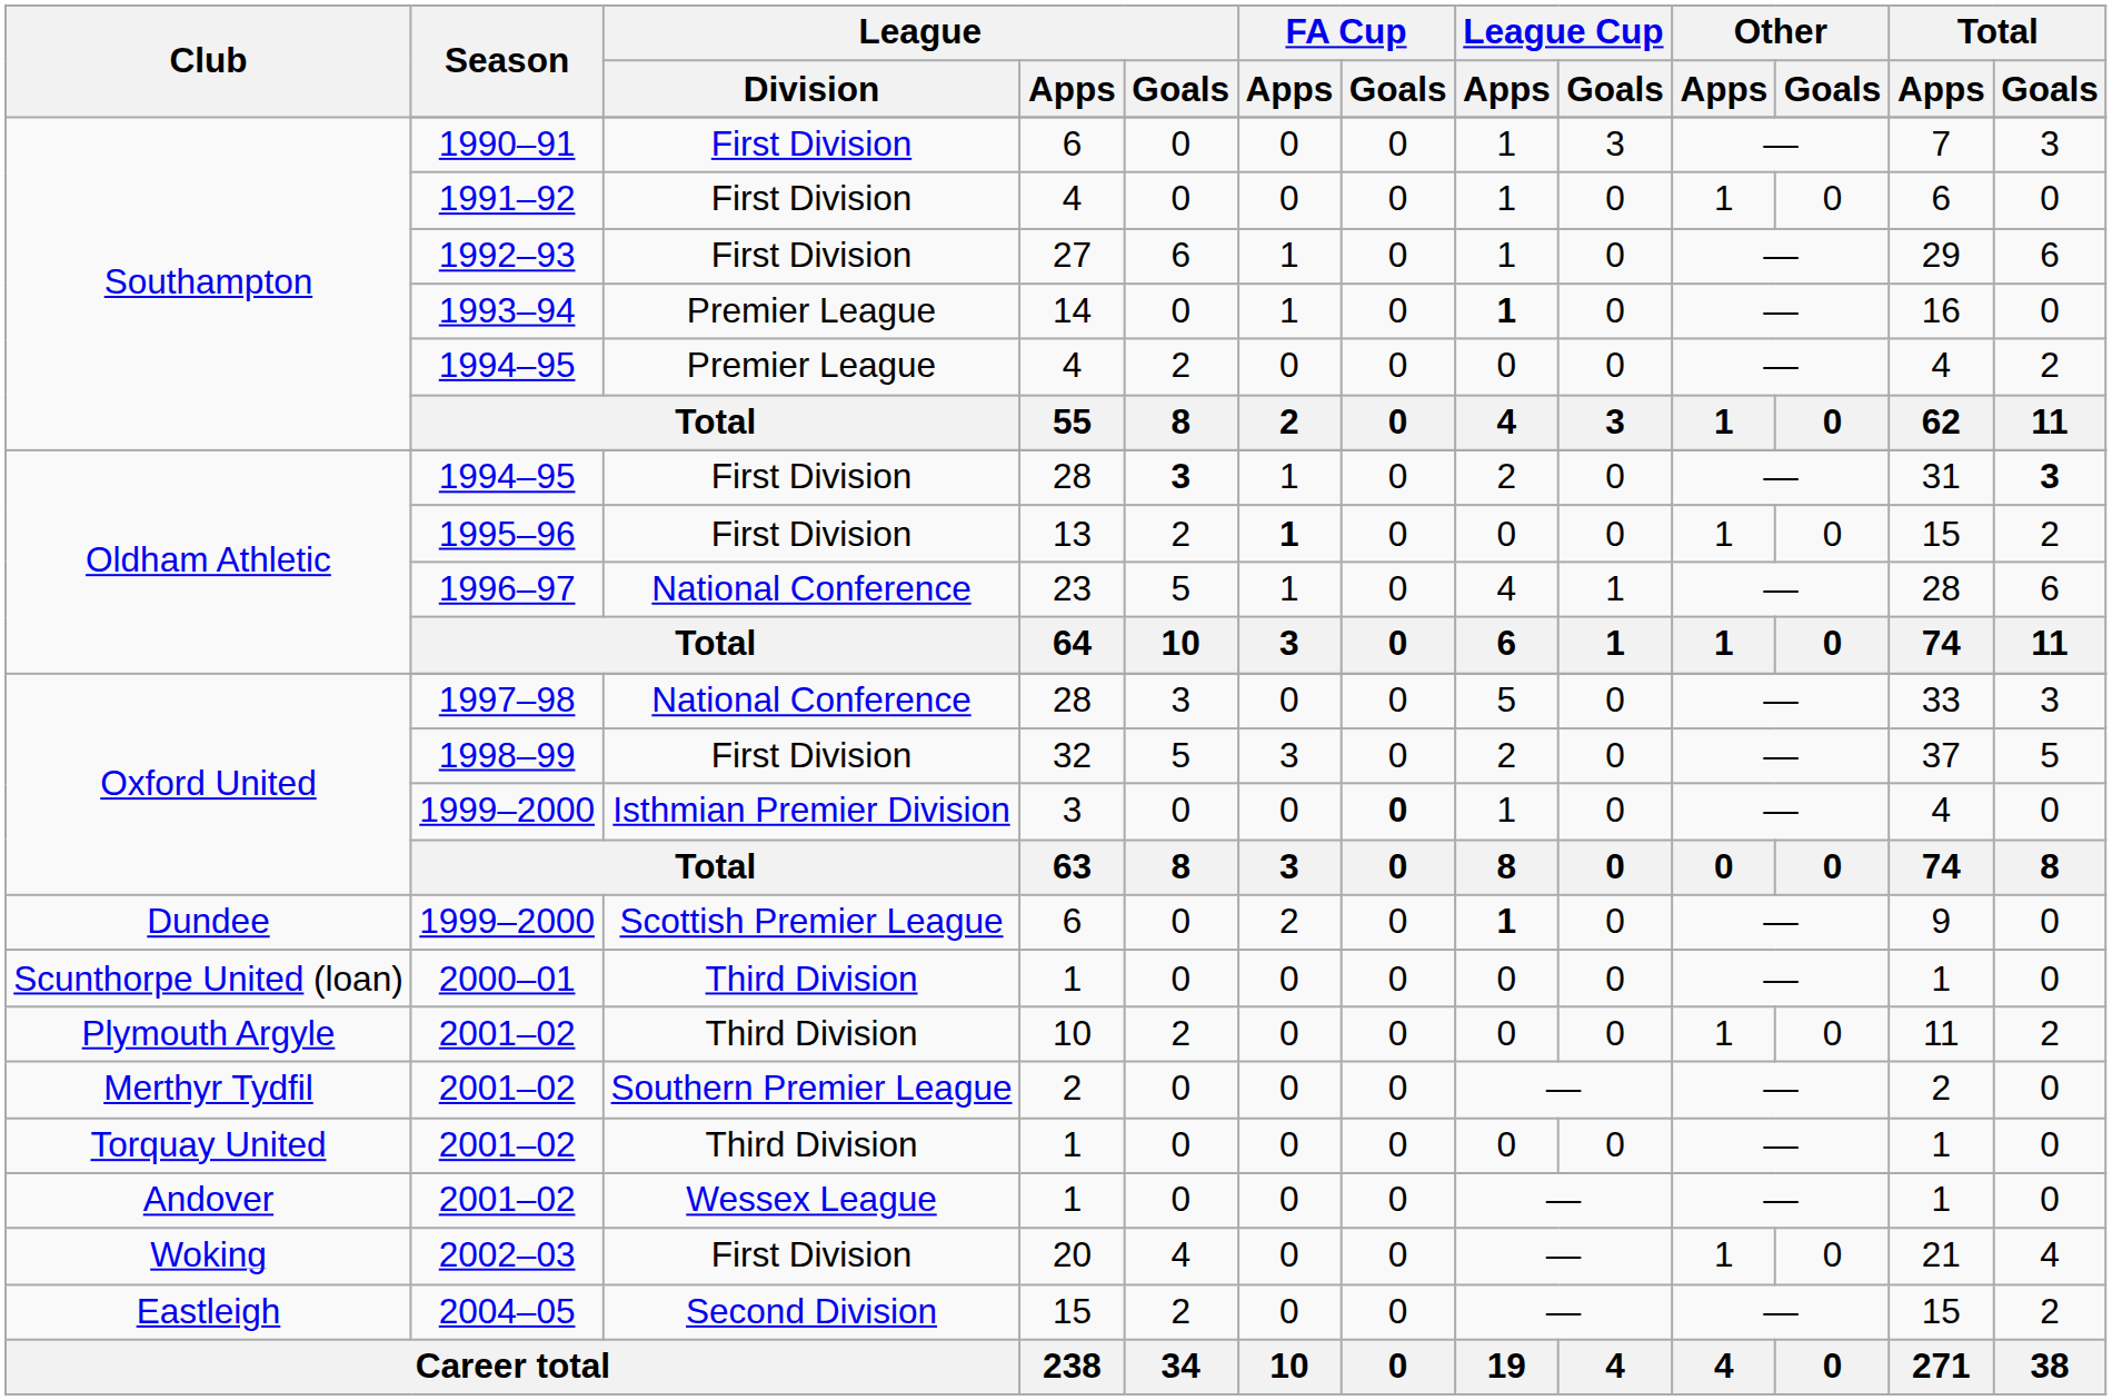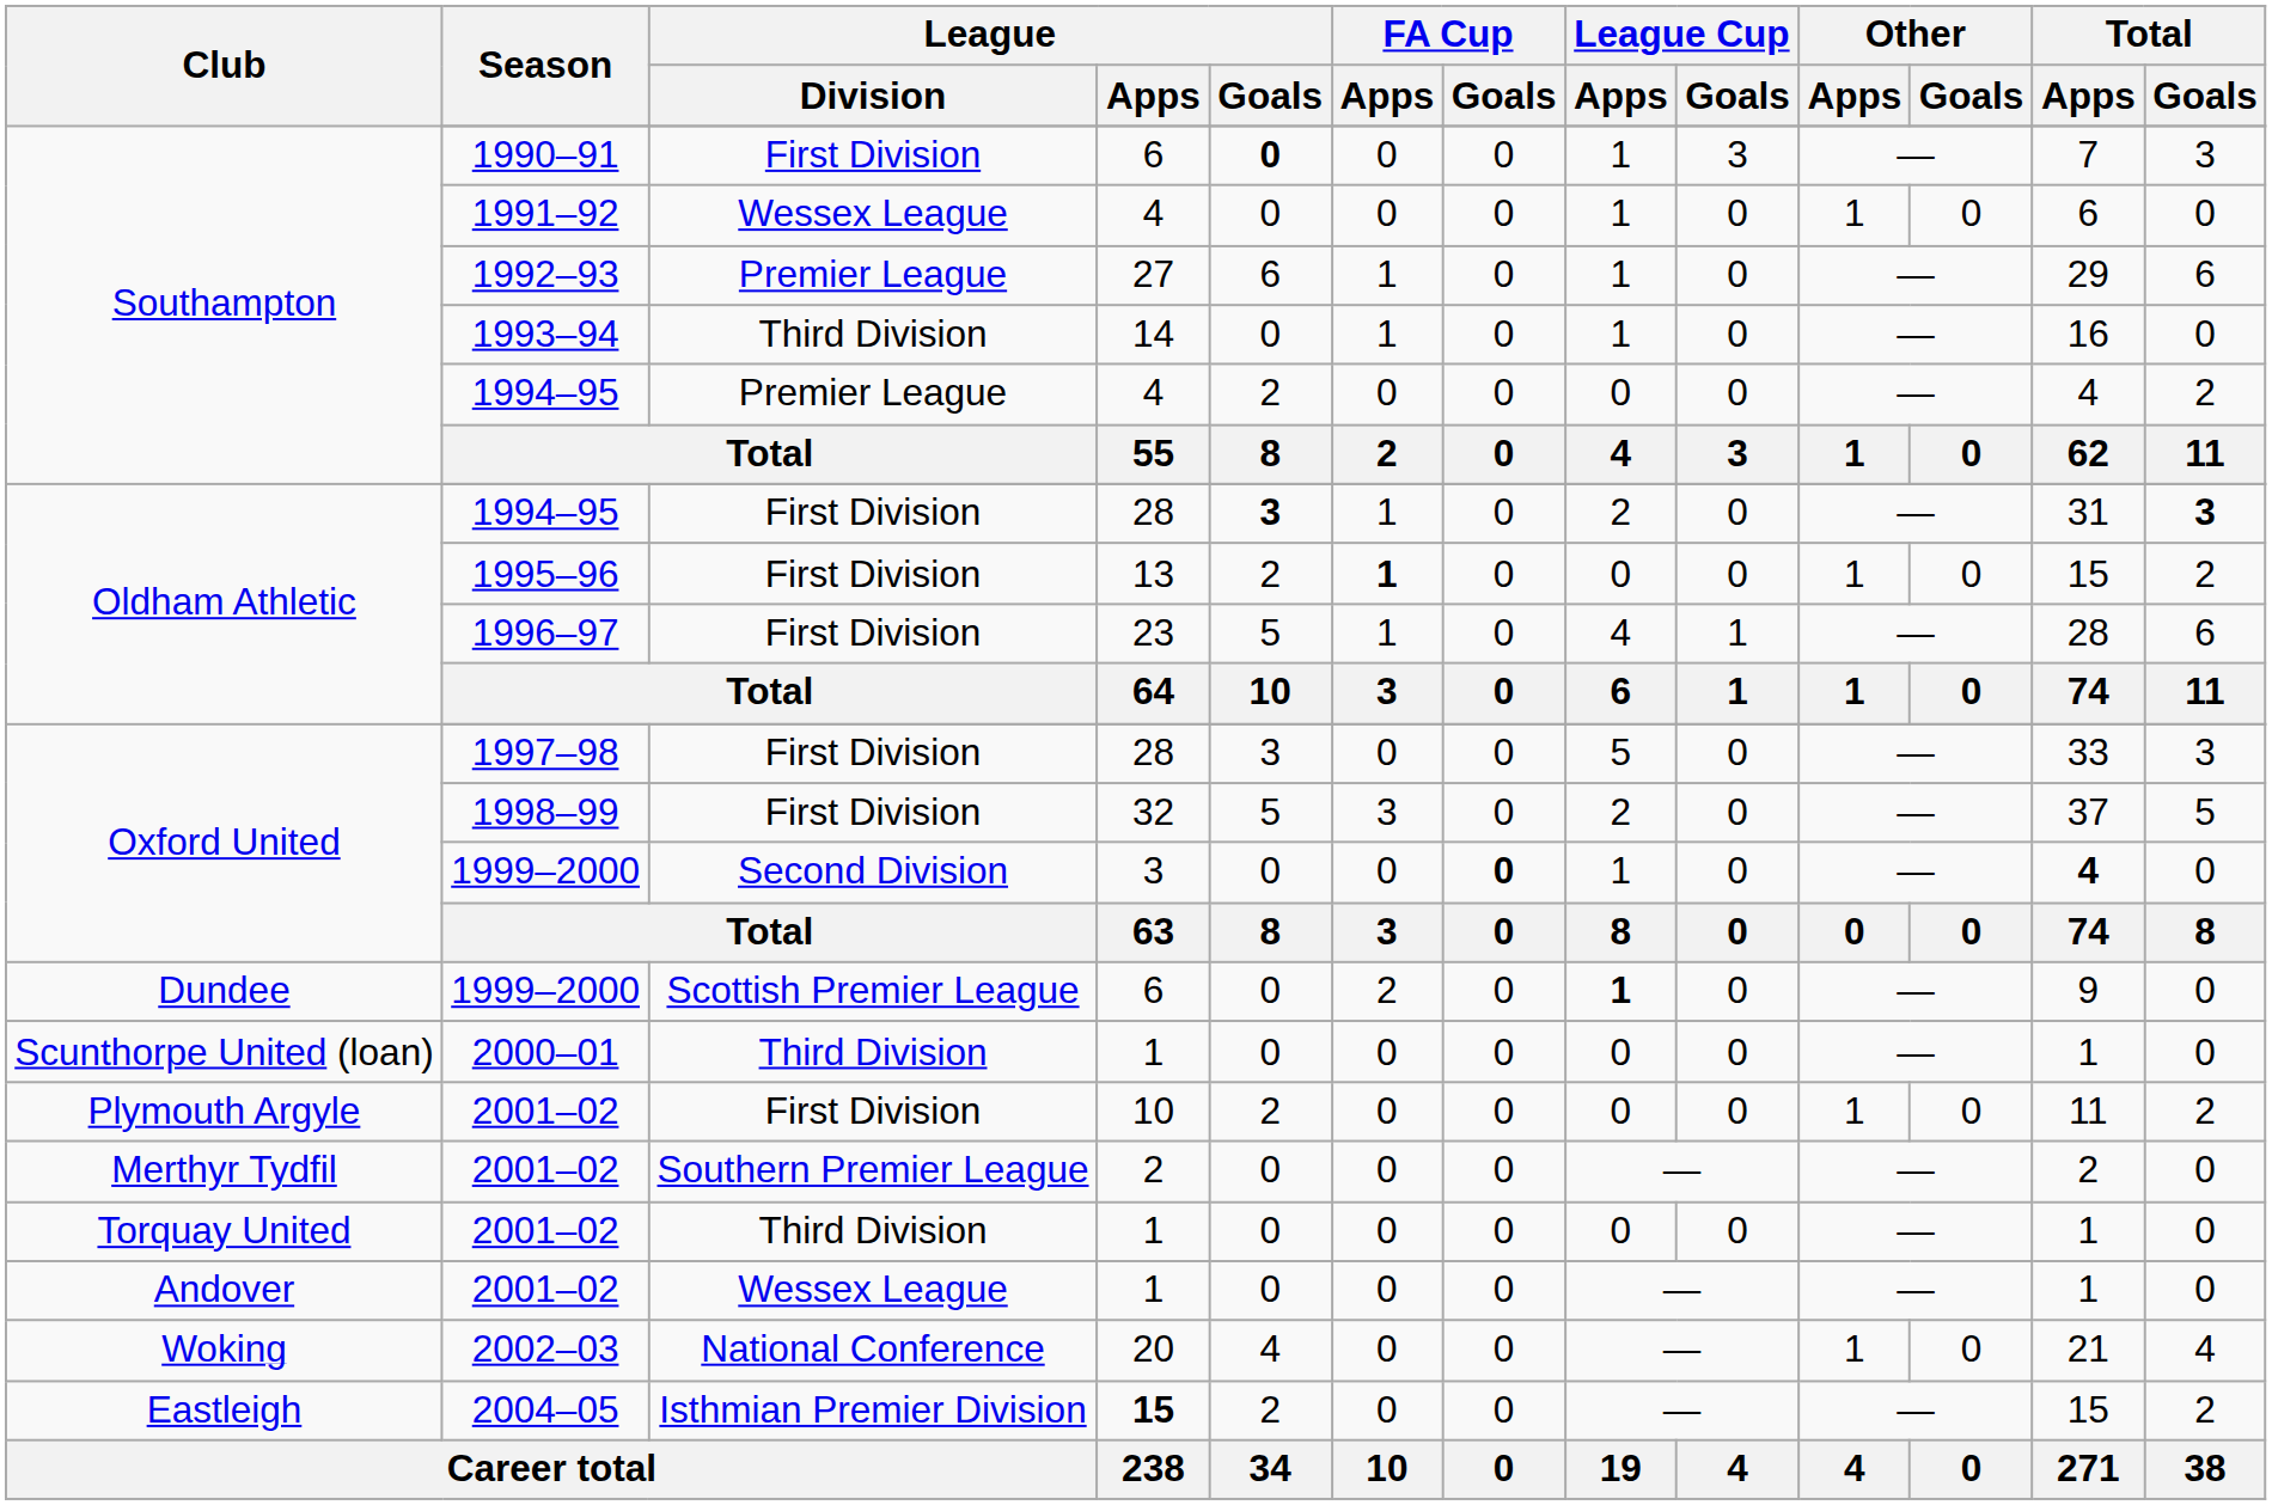 <table class=wikitable style=text-align:center>
 <tr>
 <th rowspan=2>Club</th>
 <th rowspan=2>Season</th>
 <th colspan=3>League</th>
 <th colspan=2><a href='#'>FA Cup</a></th>
 <th colspan=2><a href='#'>League Cup</a></th>
 <th colspan=2>Other</th>
 <th colspan=2>Total</th>
 </tr>
 <tr>
 <th>Division</th>
 <th>Apps</th>
 <th>Goals</th>
 <th>Apps</th>
 <th>Goals</th>
 <th>Apps</th>
 <th>Goals</th>
 <th>Apps</th>
 <th>Goals</th>
 <th>Apps</th>
 <th>Goals</th>
 </tr>
 <tr>
 <td rowspan=7><a href='#'>Southampton</a></td>
 </tr>
 <tr>
 <td><a href='#'>1990–91</a></td>
 <td><a href='#'>First Division</a></td>
 <td>6</td>
-<td>0</td>
+<td><strong>0</strong></td>
 <td>0</td>
 <td>0</td>
 <td>1</td>
 <td>3</td>
 <td colspan=2>—</td>
 <td>7</td>
 <td>3</td>
 </tr>
 <tr>
 <td><a href='#'>1991–92</a></td>
-<td>First Division</td>
+<td><a href='#'>Wessex League</a></td>
 <td>4</td>
 <td>0</td>
 <td>0</td>
 <td>0</td>
 <td>1</td>
 <td>0</td>
 <td>1</td>
 <td>0</td>
 <td>6</td>
 <td>0</td>
 </tr>
 <tr>
 <td><a href='#'>1992–93</a></td>
-<td>First Division</td>
+<td><a href='#'>Premier League</a></td>
 <td>27</td>
 <td>6</td>
 <td>1</td>
 <td>0</td>
 <td>1</td>
 <td>0</td>
 <td colspan=2>—</td>
 <td>29</td>
 <td>6</td>
 </tr>
 <tr>
 <td><a href='#'>1993–94</a></td>
-<td>Premier League</td>
+<td>Third Division</td>
 <td>14</td>
 <td>0</td>
 <td>1</td>
 <td>0</td>
-<td><strong>1</strong></td>
+<td>1</td>
 <td>0</td>
 <td colspan=2>—</td>
 <td>16</td>
 <td>0</td>
 </tr>
 <tr>
 <td><a href='#'>1994–95</a></td>
 <td>Premier League</td>
 <td>4</td>
 <td>2</td>
 <td>0</td>
 <td>0</td>
 <td>0</td>
 <td>0</td>
 <td colspan=2>—</td>
 <td>4</td>
 <td>2</td>
 </tr>
 <tr>
 <th colspan=2>Total</th>
 <th>55</th>
 <th>8</th>
 <th>2</th>
 <th>0</th>
 <th>4</th>
 <th>3</th>
 <th>1</th>
 <th>0</th>
 <th>62</th>
 <th>11</th>
 </tr>
 <tr>
 <td rowspan=5><a href='#'>Oldham Athletic</a></td>
 </tr>
 <tr>
 <td><a href='#'>1994–95</a></td>
 <td>First Division</td>
 <td>28</td>
 <td><strong>3</strong></td>
 <td>1</td>
 <td>0</td>
 <td>2</td>
 <td>0</td>
 <td colspan=2>—</td>
 <td>31</td>
 <td><strong>3</strong></td>
 </tr>
 <tr>
 <td><a href='#'>1995–96</a></td>
 <td>First Division</td>
 <td>13</td>
 <td>2</td>
 <td><strong>1</strong></td>
 <td>0</td>
 <td>0</td>
 <td>0</td>
 <td>1</td>
 <td>0</td>
 <td>15</td>
 <td>2</td>
 </tr>
 <tr>
 <td><a href='#'>1996–97</a></td>
-<td><a href='#'>National Conference</a></td>
+<td>First Division</td>
 <td>23</td>
 <td>5</td>
 <td>1</td>
 <td>0</td>
 <td>4</td>
 <td>1</td>
 <td colspan=2>—</td>
 <td>28</td>
 <td>6</td>
 </tr>
 <tr>
 <th colspan=2>Total</th>
 <th>64</th>
 <th>10</th>
 <th>3</th>
 <th>0</th>
 <th>6</th>
 <th>1</th>
 <th>1</th>
 <th>0</th>
 <th>74</th>
 <th>11</th>
 </tr>
 <tr>
 <td rowspan=5><a href='#'>Oxford United</a></td>
 </tr>
 <tr>
 <td><a href='#'>1997–98</a></td>
-<td><a href='#'>National Conference</a></td>
+<td>First Division</td>
 <td>28</td>
 <td>3</td>
 <td>0</td>
 <td>0</td>
 <td>5</td>
 <td>0</td>
 <td colspan=2>—</td>
 <td>33</td>
 <td>3</td>
 </tr>
 <tr>
 <td><a href='#'>1998–99</a></td>
 <td>First Division</td>
 <td>32</td>
 <td>5</td>
 <td>3</td>
 <td>0</td>
 <td>2</td>
 <td>0</td>
 <td colspan=2>—</td>
 <td>37</td>
 <td>5</td>
 </tr>
 <tr>
 <td><a href='#'>1999–2000</a></td>
-<td><a href='#'>Isthmian Premier Division</a></td>
+<td><a href='#'>Second Division</a></td>
 <td>3</td>
 <td>0</td>
 <td>0</td>
 <td><strong>0</strong></td>
 <td>1</td>
 <td>0</td>
 <td colspan=2>—</td>
-<td>4</td>
+<td><strong>4</strong></td>
 <td>0</td>
 </tr>
 <tr>
 <th colspan=2>Total</th>
 <th>63</th>
 <th>8</th>
 <th>3</th>
 <th>0</th>
 <th>8</th>
 <th>0</th>
 <th>0</th>
 <th>0</th>
 <th>74</th>
 <th>8</th>
 </tr>
 <tr>
 <td><a href='#'>Dundee</a></td>
 <td><a href='#'>1999–2000</a></td>
 <td><a href='#'>Scottish Premier League</a></td>
 <td>6</td>
 <td>0</td>
 <td>2</td>
 <td>0</td>
 <td><strong>1</strong></td>
 <td>0</td>
 <td colspan=2>—</td>
 <td>9</td>
 <td>0</td>
 </tr>
 <tr>
 <td><a href='#'>Scunthorpe United</a> (loan)</td>
 <td><a href='#'>2000–01</a></td>
 <td><a href='#'>Third Division</a></td>
 <td>1</td>
 <td>0</td>
 <td>0</td>
 <td>0</td>
 <td>0</td>
 <td>0</td>
 <td colspan=2>—</td>
 <td>1</td>
 <td>0</td>
 </tr>
 <tr>
 <td><a href='#'>Plymouth Argyle</a></td>
 <td><a href='#'>2001–02</a></td>
-<td>Third Division</td>
+<td>First Division</td>
 <td>10</td>
 <td>2</td>
 <td>0</td>
 <td>0</td>
 <td>0</td>
 <td>0</td>
 <td>1</td>
 <td>0</td>
 <td>11</td>
 <td>2</td>
 </tr>
 <tr>
 <td><a href='#'>Merthyr Tydfil</a></td>
 <td><a href='#'>2001–02</a></td>
 <td><a href='#'>Southern Premier League</a></td>
 <td>2</td>
 <td>0</td>
 <td>0</td>
 <td>0</td>
 <td colspan=2>—</td>
 <td colspan=2>—</td>
 <td>2</td>
 <td>0</td>
 </tr>
 <tr>
 <td><a href='#'>Torquay United</a></td>
 <td><a href='#'>2001–02</a></td>
 <td>Third Division</td>
 <td>1</td>
 <td>0</td>
 <td>0</td>
 <td>0</td>
 <td>0</td>
 <td>0</td>
 <td colspan=2>—</td>
 <td>1</td>
 <td>0</td>
 </tr>
 <tr>
 <td><a href='#'>Andover</a></td>
 <td><a href='#'>2001–02</a></td>
 <td><a href='#'>Wessex League</a></td>
 <td>1</td>
 <td>0</td>
 <td>0</td>
 <td>0</td>
 <td colspan=2>—</td>
 <td colspan=2>—</td>
 <td>1</td>
 <td>0</td>
 </tr>
 <tr>
 <td><a href='#'>Woking</a></td>
 <td><a href='#'>2002–03</a></td>
-<td>First Division</td>
+<td><a href='#'>National Conference</a></td>
 <td>20</td>
 <td>4</td>
 <td>0</td>
 <td>0</td>
 <td colspan=2>—</td>
 <td>1</td>
 <td>0</td>
 <td>21</td>
 <td>4</td>
 </tr>
 <tr>
 <td><a href='#'>Eastleigh</a></td>
 <td><a href='#'>2004–05</a></td>
-<td><a href='#'>Second Division</a></td>
-<td>15</td>
+<td><a href='#'>Isthmian Premier Division</a></td>
+<td><strong>15</strong></td>
 <td>2</td>
 <td>0</td>
 <td>0</td>
 <td colspan=2>—</td>
 <td colspan=2>—</td>
 <td>15</td>
 <td>2</td>
 </tr>
 <tr>
 <th colspan=3>Career total</th>
 <th>238</th>
 <th>34</th>
 <th>10</th>
 <th>0</th>
 <th>19</th>
 <th>4</th>
 <th>4</th>
 <th>0</th>
 <th>271</th>
 <th>38</th>
 </tr>
 </table>
